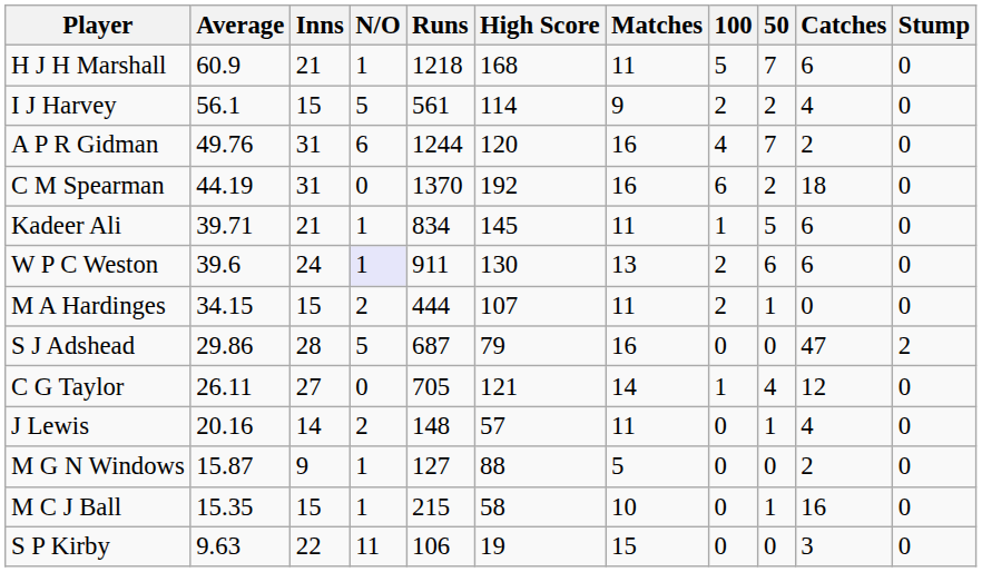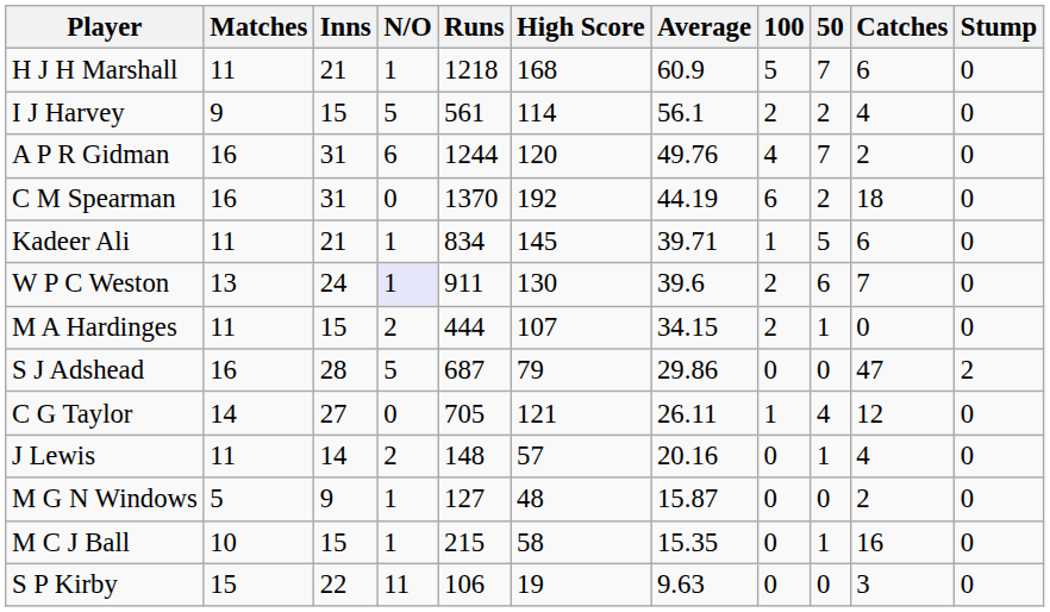 <table class="wikitable">
 <tr>
 <th>Player</th>
-<th>Average</th>
+<th>Matches</th>
 <th>Inns</th>
 <th>N/O</th>
 <th>Runs</th>
 <th>High Score</th>
-<th>Matches</th>
+<th>Average</th>
 <th>100</th>
 <th>50</th>
 <th>Catches</th>
 <th>Stump</th>
 </tr>
 <tr>
 <td>H J H Marshall</td>
-<td>60.9</td>
+<td>11</td>
 <td>21</td>
 <td>1</td>
 <td>1218</td>
 <td>168</td>
-<td>11</td>
+<td>60.9</td>
 <td>5</td>
 <td>7</td>
 <td>6</td>
 <td>0</td>
 </tr>
 <tr>
 <td>I J Harvey</td>
-<td>56.1</td>
+<td>9</td>
 <td>15</td>
 <td>5</td>
 <td>561</td>
 <td>114</td>
-<td>9</td>
+<td>56.1</td>
 <td>2</td>
 <td>2</td>
 <td>4</td>
 <td>0</td>
 </tr>
 <tr>
 <td>A P R Gidman</td>
-<td>49.76</td>
+<td>16</td>
 <td>31</td>
 <td>6</td>
 <td>1244</td>
 <td>120</td>
-<td>16</td>
+<td>49.76</td>
 <td>4</td>
 <td>7</td>
 <td>2</td>
 <td>0</td>
 </tr>
 <tr>
 <td>C M Spearman</td>
-<td>44.19</td>
+<td>16</td>
 <td>31</td>
 <td>0</td>
 <td>1370</td>
 <td>192</td>
-<td>16</td>
+<td>44.19</td>
 <td>6</td>
 <td>2</td>
 <td>18</td>
 <td>0</td>
 </tr>
 <tr>
 <td>Kadeer Ali</td>
-<td>39.71</td>
+<td>11</td>
 <td>21</td>
 <td>1</td>
 <td>834</td>
 <td>145</td>
-<td>11</td>
+<td>39.71</td>
 <td>1</td>
 <td>5</td>
 <td>6</td>
 <td>0</td>
 </tr>
 <tr>
 <td>W P C Weston</td>
-<td>39.6</td>
+<td>13</td>
 <td>24</td>
 <td style="background: lavender;">1</td>
 <td>911</td>
 <td>130</td>
-<td>13</td>
+<td>39.6</td>
 <td>2</td>
 <td>6</td>
-<td>6</td>
+<td>7</td>
 <td>0</td>
 </tr>
 <tr>
 <td>M A Hardinges</td>
-<td>34.15</td>
+<td>11</td>
 <td>15</td>
 <td>2</td>
 <td>444</td>
 <td>107</td>
-<td>11</td>
+<td>34.15</td>
 <td>2</td>
 <td>1</td>
 <td>0</td>
 <td>0</td>
 </tr>
 <tr>
 <td>S J Adshead</td>
-<td>29.86</td>
+<td>16</td>
 <td>28</td>
 <td>5</td>
 <td>687</td>
 <td>79</td>
-<td>16</td>
+<td>29.86</td>
 <td>0</td>
 <td>0</td>
 <td>47</td>
 <td>2</td>
 </tr>
 <tr>
 <td>C G Taylor</td>
-<td>26.11</td>
+<td>14</td>
 <td>27</td>
 <td>0</td>
 <td>705</td>
 <td>121</td>
-<td>14</td>
+<td>26.11</td>
 <td>1</td>
 <td>4</td>
 <td>12</td>
 <td>0</td>
 </tr>
 <tr>
 <td>J Lewis</td>
-<td>20.16</td>
+<td>11</td>
 <td>14</td>
 <td>2</td>
 <td>148</td>
 <td>57</td>
-<td>11</td>
+<td>20.16</td>
 <td>0</td>
 <td>1</td>
 <td>4</td>
 <td>0</td>
 </tr>
 <tr>
 <td>M G N Windows</td>
-<td>15.87</td>
+<td>5</td>
 <td>9</td>
 <td>1</td>
 <td>127</td>
-<td>88</td>
-<td>5</td>
+<td>48</td>
+<td>15.87</td>
 <td>0</td>
 <td>0</td>
 <td>2</td>
 <td>0</td>
 </tr>
 <tr>
 <td>M C J Ball</td>
-<td>15.35</td>
+<td>10</td>
 <td>15</td>
 <td>1</td>
 <td>215</td>
 <td>58</td>
-<td>10</td>
+<td>15.35</td>
 <td>0</td>
 <td>1</td>
 <td>16</td>
 <td>0</td>
 </tr>
 <tr>
 <td>S P Kirby</td>
-<td>9.63</td>
+<td>15</td>
 <td>22</td>
 <td>11</td>
 <td>106</td>
 <td>19</td>
-<td>15</td>
+<td>9.63</td>
 <td>0</td>
 <td>0</td>
 <td>3</td>
 <td>0</td>
 </tr>
 </table>
